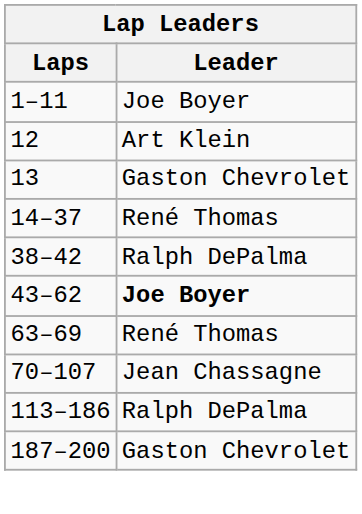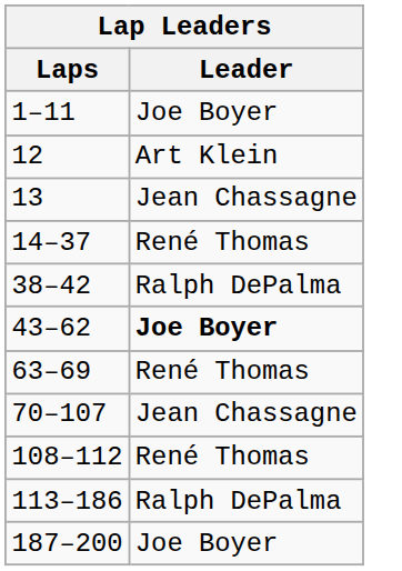 <table class="wikitable">
 <tr>
 <th colspan=2>Lap Leaders</th>
 </tr>
 <tr>
 <th>Laps</th>
 <th>Leader</th>
 </tr>
 <tr>
 <td>1–11</td>
 <td>Joe Boyer</td>
 </tr>
 <tr>
 <td>12</td>
 <td>Art Klein</td>
 </tr>
 <tr>
 <td>13</td>
-<td>Gaston Chevrolet</td>
+<td>Jean Chassagne</td>
 </tr>
 <tr>
 <td>14–37</td>
 <td>René Thomas</td>
 </tr>
 <tr>
 <td>38–42</td>
 <td>Ralph DePalma</td>
 </tr>
 <tr>
 <td>43–62</td>
 <td><strong>Joe Boyer</strong></td>
 </tr>
 <tr>
 <td>63–69</td>
 <td>René Thomas</td>
 </tr>
 <tr>
 <td>70–107</td>
 <td>Jean Chassagne</td>
 </tr>
 <tr>
+<td>108–112</td>
+<td>René Thomas</td>
+</tr>
+<tr>
 <td>113–186</td>
 <td>Ralph DePalma</td>
 </tr>
 <tr>
 <td>187–200</td>
-<td>Gaston Chevrolet</td>
+<td>Joe Boyer</td>
 </tr>
 </table>
